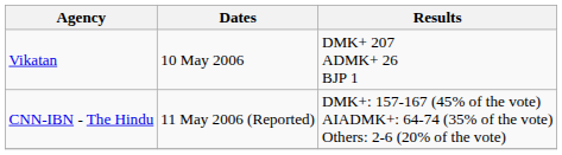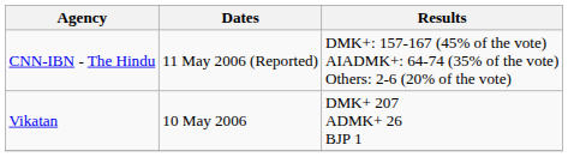 <table class="wikitable">
 <tr>
 <th>Agency</th>
 <th>Dates</th>
 <th>Results</th>
 </tr>
 <tr>
+<td><a href='#'>CNN-IBN</a> - <a href='#'>The Hindu</a></td>
+<td>11 May 2006 (Reported)</td>
+<td>DMK+: 157-167 (45% of the vote)<br> AIADMK+: 64-74 (35% of the vote)<br>  Others: 2-6 (20% of the vote) </td>
+</tr>
+<tr>
 <td><a href='#'>Vikatan</a></td>
 <td>10 May 2006</td>
 <td>DMK+  207<br>ADMK+ 26<br>BJP 1</td>
 </tr>
 <tr>
-<td><a href='#'>CNN-IBN</a> - <a href='#'>The Hindu</a></td>
-<td>11 May 2006 (Reported)</td>
-<td>DMK+: 157-167 (45% of the vote)<br> AIADMK+: 64-74 (35% of the vote)<br>  Others: 2-6 (20% of the vote) </td>
-</tr>
-<tr>
 </tr>
 </table>
